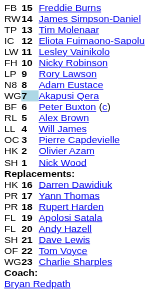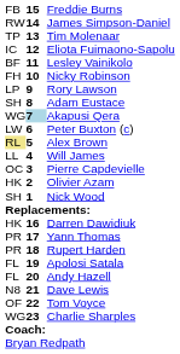 <table style="font-size: 90%" cellspacing="0" cellpadding="0" align=center>
 <tr>
 <th width="25"></th>
 <th width="25"></th>
 </tr>
 <tr>
 <td>FB</td>
 <td><strong>15</strong></td>
 <td> <a href='#'>Freddie Burns</a></td>
 </tr>
 <tr>
 <td>RW</td>
 <td><strong>14</strong></td>
 <td> <a href='#'>James Simpson-Daniel</a></td>
 </tr>
 <tr>
 <td>TP</td>
 <td><strong>13</strong></td>
 <td> <a href='#'>Tim Molenaar</a></td>
 </tr>
 <tr>
 <td>IC</td>
 <td><strong>12</strong></td>
 <td> <a href='#'>Eliota Fuimaono-Sapolu</a></td>
 </tr>
 <tr>
-<td>LW</td>
+<td>BF</td>
 <td><strong>11</strong></td>
 <td> <a href='#'>Lesley Vainikolo</a></td>
 </tr>
 <tr>
 <td>FH</td>
 <td><strong>10</strong></td>
 <td> <a href='#'>Nicky Robinson</a></td>
 </tr>
 <tr>
 <td>LP</td>
 <td><strong>9</strong></td>
 <td> <a href='#'>Rory Lawson</a></td>
 </tr>
 <tr>
-<td>N8</td>
+<td>SH</td>
 <td><strong>8</strong></td>
 <td> <a href='#'>Adam Eustace</a></td>
 </tr>
 <tr>
 <td>WG</td>
 <td style="background: lightblue;"><strong>7</strong></td>
 <td> <a href='#'>Akapusi Qera</a></td>
 </tr>
 <tr>
-<td>BF</td>
+<td>LW</td>
 <td><strong>6</strong></td>
 <td> <a href='#'>Peter Buxton</a> (<a href='#'>c</a>)</td>
 </tr>
 <tr>
-<td>RL</td>
+<td style="background: khaki;">RL</td>
 <td><strong>5</strong></td>
 <td> <a href='#'>Alex Brown</a></td>
 </tr>
 <tr>
 <td>LL</td>
 <td><strong>4</strong></td>
 <td> <a href='#'>Will James</a></td>
 </tr>
 <tr>
 <td>OC</td>
 <td><strong>3</strong></td>
 <td> <a href='#'>Pierre Capdevielle</a></td>
 </tr>
 <tr>
 <td>HK</td>
 <td><strong>2</strong></td>
 <td> <a href='#'>Olivier Azam</a></td>
 </tr>
 <tr>
 <td>SH</td>
 <td><strong>1</strong></td>
 <td> <a href='#'>Nick Wood</a></td>
 </tr>
 <tr>
 <td colspan=3><strong>Replacements:</strong></td>
 </tr>
 <tr>
 <td>HK</td>
 <td><strong>16</strong></td>
 <td> <a href='#'>Darren Dawidiuk</a></td>
 </tr>
 <tr>
 <td>PR</td>
 <td><strong>17</strong></td>
 <td> <a href='#'>Yann Thomas</a></td>
 </tr>
 <tr>
 <td>PR</td>
 <td><strong>18</strong></td>
 <td> <a href='#'>Rupert Harden</a></td>
 </tr>
 <tr>
 <td>FL</td>
 <td><strong>19</strong></td>
 <td> <a href='#'>Apolosi Satala</a></td>
 </tr>
 <tr>
 <td>FL</td>
 <td><strong>20</strong></td>
 <td> <a href='#'>Andy Hazell</a></td>
 </tr>
 <tr>
-<td>SH</td>
+<td>N8</td>
 <td><strong>21</strong></td>
 <td> <a href='#'>Dave Lewis</a></td>
 </tr>
 <tr>
 <td>OF</td>
 <td><strong>22</strong></td>
 <td> <a href='#'>Tom Voyce</a></td>
 </tr>
 <tr>
 <td>WG</td>
 <td><strong>23</strong></td>
 <td> <a href='#'>Charlie Sharples</a></td>
 </tr>
 <tr>
 <td colspan=3><strong>Coach:</strong></td>
 </tr>
 <tr>
 <td colspan="4"> <a href='#'>Bryan Redpath</a></td>
 </tr>
 </table>
